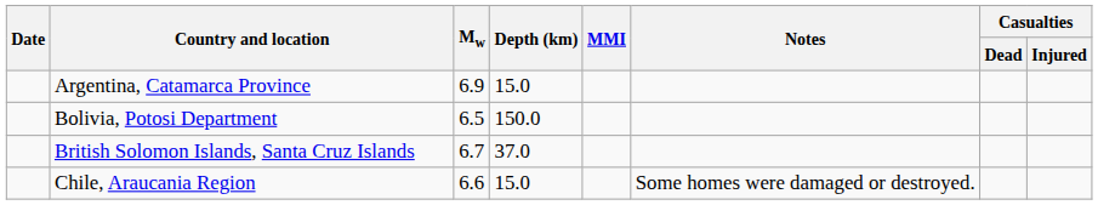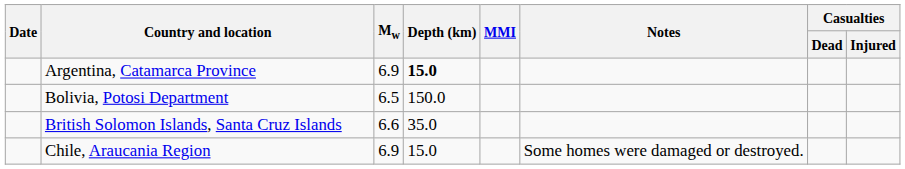 <table class="wikitable sortable sort-under" style="border:1px black; margin-left:1em;">
 <tr>
 <th rowspan="2"><small>Date</small></th>
 <th rowspan="2" style="width: 310px"><small>Country and location</small></th>
 <th rowspan="2"><small>M<sub>w</sub></small></th>
 <th rowspan="2"><small>Depth (km)</small></th>
 <th rowspan="2"><small><a href='#'>MMI</a></small></th>
 <th rowspan="2" class="unsortable"><small>Notes</small></th>
 <th colspan="2"><small>Casualties</small></th>
 </tr>
 <tr>
 <th><small>Dead</small></th>
 <th><small>Injured</small></th>
 </tr>
 <tr>
 <td></td>
 <td>Argentina, <a href='#'>Catamarca Province</a></td>
 <td>6.9</td>
-<td>15.0</td>
+<td><strong>15.0</strong></td>
 <td></td>
 <td></td>
 <td></td>
 <td></td>
 </tr>
 <tr>
 <td></td>
 <td>Bolivia, <a href='#'>Potosi Department</a></td>
 <td>6.5</td>
 <td>150.0</td>
 <td></td>
 <td></td>
 <td></td>
 <td></td>
 </tr>
 <tr>
 <td></td>
 <td><a href='#'>British Solomon Islands</a>, <a href='#'>Santa Cruz Islands</a></td>
-<td>6.7</td>
-<td>37.0</td>
+<td>6.6</td>
+<td>35.0</td>
 <td></td>
 <td></td>
 <td></td>
 <td></td>
 </tr>
 <tr>
 <td></td>
 <td>Chile, <a href='#'>Araucania Region</a></td>
-<td>6.6</td>
+<td>6.9</td>
 <td>15.0</td>
 <td></td>
 <td>Some homes were damaged or destroyed.</td>
 <td></td>
 <td></td>
 </tr>
 </table>
